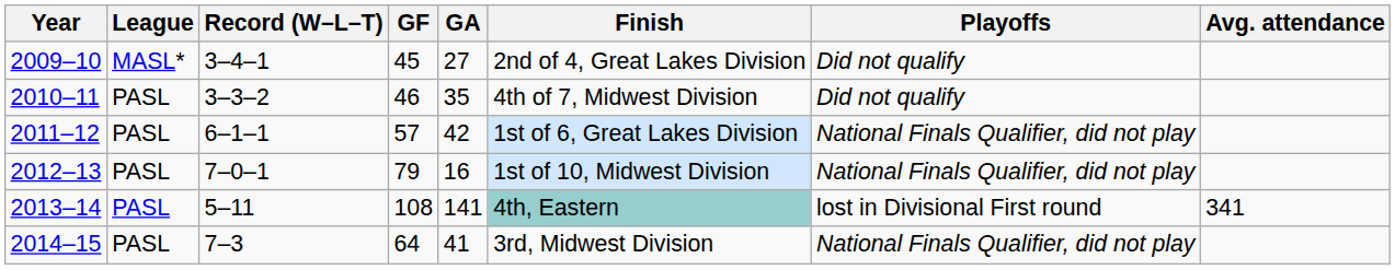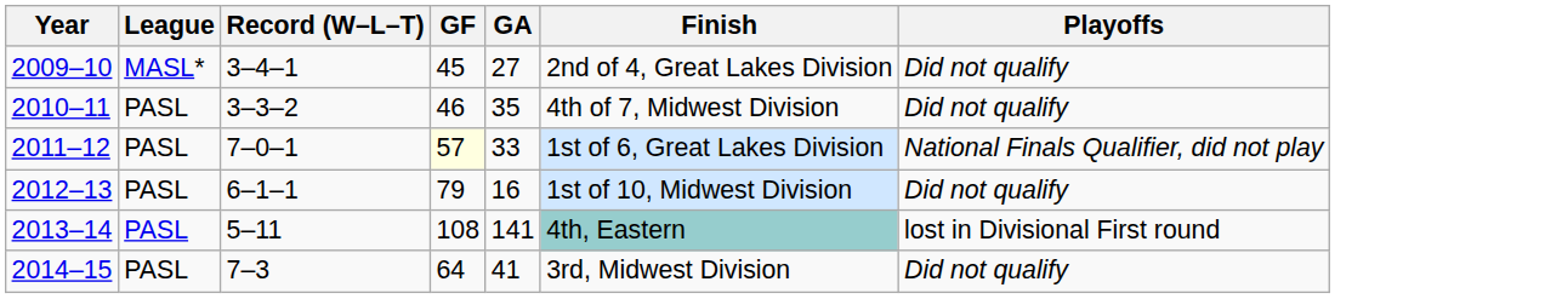 <table class="wikitable">
 <tr>
 <th>Year</th>
 <th>League</th>
 <th>Record (W–L–T)</th>
 <th>GF</th>
 <th>GA</th>
 <th>Finish</th>
 <th>Playoffs</th>
-<th>Avg. attendance</th>
 </tr>
 <tr>
 <td><a href='#'>2009–10</a></td>
 <td><a href='#'>MASL</a>*</td>
 <td>3–4–1</td>
 <td>45</td>
 <td>27</td>
 <td>2nd of 4, Great Lakes Division</td>
 <td><em>Did not qualify</em></td>
-<td></td>
 </tr>
 <tr>
 <td><a href='#'>2010–11</a></td>
 <td>PASL</td>
 <td>3–3–2</td>
 <td>46</td>
 <td>35</td>
 <td>4th of 7, Midwest Division</td>
 <td><em>Did not qualify</em></td>
-<td></td>
 </tr>
 <tr>
 <td><a href='#'>2011–12</a></td>
 <td>PASL</td>
-<td>6–1–1</td>
-<td>57</td>
-<td>42</td>
+<td>7–0–1</td>
+<td style="background: lightyellow;">57</td>
+<td>33</td>
 <td bgcolor="#D0E7FF">1st of 6, Great Lakes Division</td>
 <td><em>National Finals Qualifier, did not play</em></td>
-<td></td>
 </tr>
 <tr>
 <td><a href='#'>2012–13</a></td>
 <td>PASL</td>
-<td>7–0–1</td>
+<td>6–1–1</td>
 <td>79</td>
 <td>16</td>
 <td bgcolor="#D0E7FF">1st of 10, Midwest Division</td>
-<td><em>National Finals Qualifier, did not play</em></td>
-<td></td>
+<td><em>Did not qualify</em></td>
 </tr>
 <tr>
 <td><a href='#'>2013–14</a></td>
 <td><a href='#'>PASL</a></td>
 <td>5–11</td>
 <td>108</td>
 <td>141</td>
 <td bgcolor="#96CDCD">4th, Eastern</td>
 <td>lost in Divisional First round</td>
-<td>341</td>
 </tr>
 <tr>
 <td><a href='#'>2014–15</a></td>
 <td>PASL</td>
 <td>7–3</td>
 <td>64</td>
 <td>41</td>
 <td>3rd, Midwest Division</td>
-<td><em>National Finals Qualifier, did not play</em></td>
-<td></td>
+<td><em>Did not qualify</em></td>
 </tr>
 </table>
